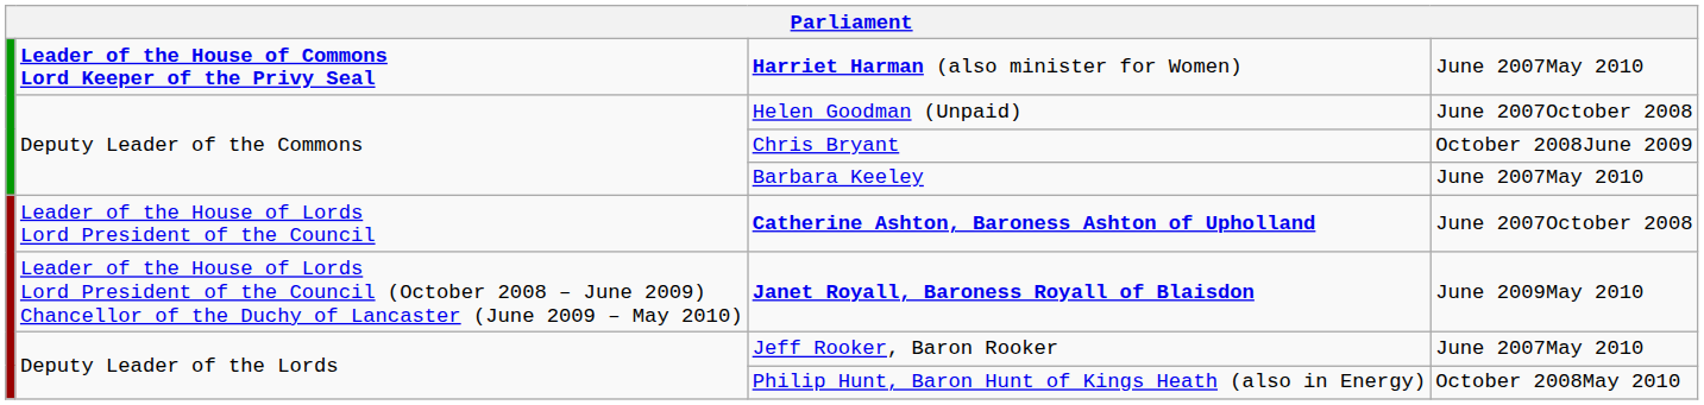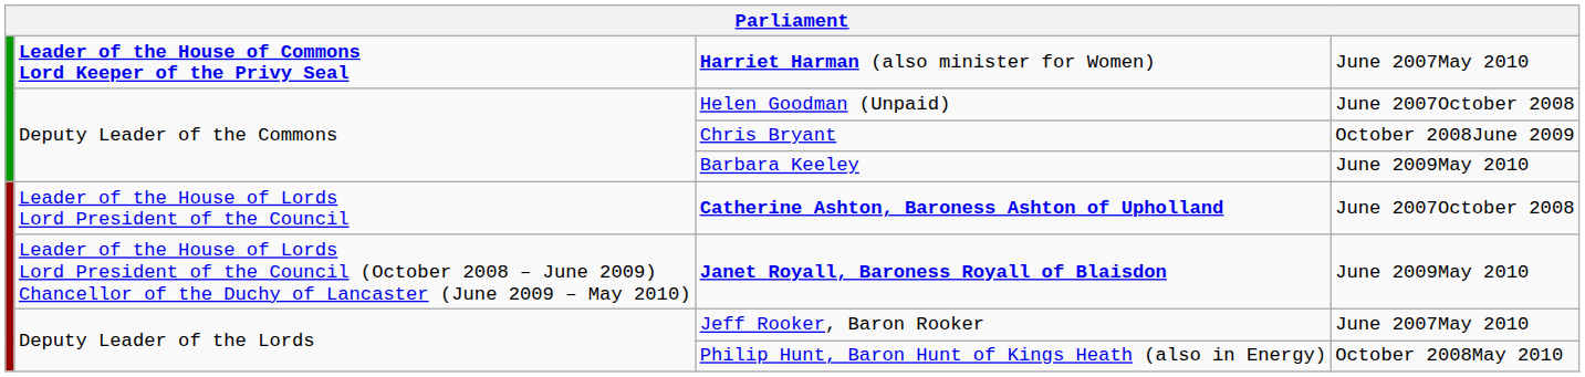 <table class="wikitable">
 <tr>
 <th colspan=4><a href='#'>Parliament</a></th>
 </tr>
 <tr>
 <td rowspan=4 bgcolor= "009900"></td>
 <td><strong><a href='#'>Leader of the House of Commons</a><br><a href='#'>Lord Keeper of the Privy Seal</a></strong></td>
 <td><strong><a href='#'>Harriet Harman</a></strong> (also minister for Women)</td>
 <td>June 2007May 2010</td>
 </tr>
 <tr>
 <td rowspan=3>Deputy Leader of the Commons</td>
 <td><a href='#'>Helen Goodman</a> (Unpaid)</td>
 <td>June 2007October 2008</td>
 </tr>
 <tr>
 <td><a href='#'>Chris Bryant</a></td>
 <td>October 2008June 2009</td>
 </tr>
 <tr>
 <td><a href='#'>Barbara Keeley</a></td>
-<td>June 2007May 2010</td>
+<td>June 2009May 2010</td>
 </tr>
 <tr>
 <td rowspan=4 bgcolor="990000"></td>
 <td><a href='#'>Leader of the House of Lords</a><br><a href='#'>Lord President of the Council</a></td>
 <td><strong><a href='#'>Catherine Ashton, Baroness Ashton of Upholland</a></strong></td>
 <td>June 2007October 2008</td>
 </tr>
 <tr>
 <td><a href='#'>Leader of the House of Lords</a><br><a href='#'>Lord President of the Council</a> (October 2008 – June 2009)<br><a href='#'>Chancellor of the Duchy of Lancaster</a> (June 2009 – May 2010)</td>
 <td><strong><a href='#'>Janet Royall, Baroness Royall of Blaisdon</a></strong></td>
 <td>June 2009May 2010</td>
 </tr>
 <tr>
 <td rowspan=2>Deputy Leader of the Lords</td>
 <td><a href='#'>Jeff Rooker</a>, Baron Rooker</td>
 <td>June 2007May 2010</td>
 </tr>
 <tr>
 <td><a href='#'>Philip Hunt, Baron Hunt of Kings Heath</a> (also in Energy)</td>
 <td>October 2008May 2010</td>
 </tr>
 </table>
